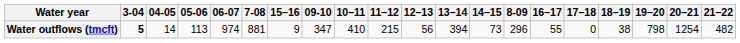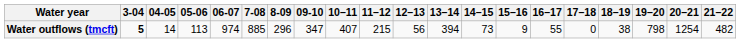 <table class="wikitable" style="text-align:right; margin:left">
 <tr>
 <th>Water year</th>
 <th>3-04</th>
 <th>04-05</th>
 <th>05-06</th>
 <th>06-07</th>
 <th>7-08</th>
-<th>15–16</th>
+<th>8-09</th>
 <th>09-10</th>
 <th>10–11</th>
 <th>11–12</th>
 <th>12–13</th>
 <th>13–14</th>
 <th>14–15</th>
-<th>8-09</th>
+<th>15–16</th>
 <th>16–17</th>
 <th>17–18</th>
 <th>18–19</th>
 <th>19–20</th>
 <th>20–21</th>
 <th>21–22</th>
 </tr>
 <tr>
 <th>Water outflows (<a href='#'>tmcft</a>)</th>
 <td><strong>5</strong></td>
 <td>14</td>
 <td>113</td>
 <td>974</td>
-<td>881</td>
-<td>9</td>
+<td>885</td>
+<td>296</td>
 <td>347</td>
-<td>410</td>
+<td>407</td>
 <td>215</td>
 <td>56</td>
 <td>394</td>
 <td>73</td>
-<td>296</td>
+<td>9</td>
 <td>55</td>
 <td>0</td>
 <td>38</td>
 <td>798</td>
 <td>1254</td>
 <td>482</td>
 </tr>
 </table>
